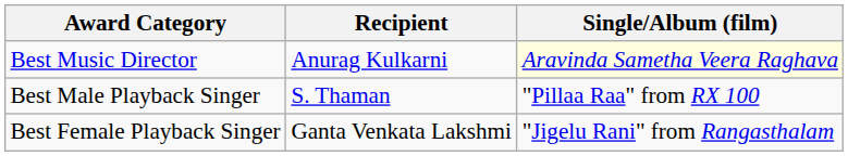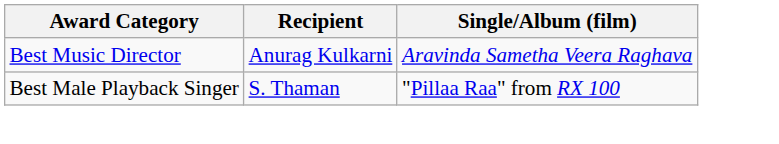 <table class="wikitable sortable">
 <tr>
 <th>Award Category</th>
 <th>Recipient</th>
 <th>Single/Album (film)</th>
 </tr>
 <tr>
 <td><a href='#'>Best Music Director</a></td>
 <td><a href='#'>Anurag Kulkarni</a></td>
-<td style="background: lightyellow;"><em><a href='#'>Aravinda Sametha Veera Raghava</a></em></td>
+<td><em><a href='#'>Aravinda Sametha Veera Raghava</a></em></td>
 </tr>
 <tr>
 <td>Best Male Playback Singer</td>
 <td><a href='#'>S. Thaman</a></td>
 <td>"<a href='#'>Pillaa Raa</a>" from <em><a href='#'>RX 100</a></em></td>
 </tr>
-<tr>
-<td>Best Female Playback Singer</td>
-<td>Ganta Venkata Lakshmi</td>
-<td>"<a href='#'>Jigelu Rani</a>" from <em><a href='#'>Rangasthalam</a></em></td>
-</tr>
 </table>
